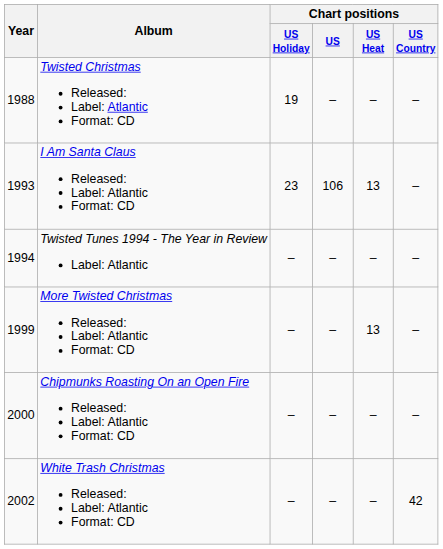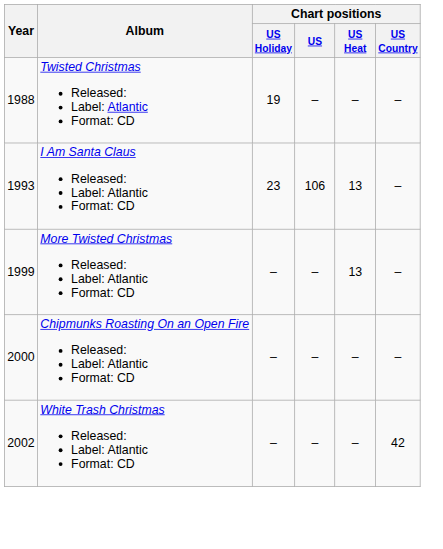 <table class="wikitable">
 <tr>
 <th rowspan="2">Year</th>
 <th rowspan="2">Album</th>
 <th colspan="4">Chart positions</th>
 </tr>
 <tr>
 <th width="45"><small><a href='#'>US Holiday</a></small></th>
 <th width="45"><small><a href='#'>US</a></small></th>
 <th width="45"><small><a href='#'>US Heat</a></small></th>
 <th width="45"><small><a href='#'>US Country</a></small></th>
 </tr>
 <tr>
 <td>1988</td>
 <td><em><a href='#'>Twisted Christmas</a></em><br><ul><li>Released:</li><li>Label: <a href='#'>Atlantic</a></li><li>Format: CD</li></ul></td>
 <td align="center">19</td>
 <td align="center">–</td>
 <td align="center">–</td>
 <td align="center">–</td>
 </tr>
 <tr>
 <td>1993</td>
 <td><em><a href='#'>I Am Santa Claus</a></em><br><ul><li>Released:</li><li>Label: Atlantic</li><li>Format: CD</li></ul></td>
 <td align="center">23</td>
 <td align="center">106</td>
 <td align="center">13</td>
 <td align="center">–</td>
 </tr>
 <tr>
-<td>1994</td>
-<td><em>Twisted Tunes 1994 - The Year in Review</em><br><ul><li>Label: Atlantic</li></ul></td>
-<td align="center">–</td>
-<td align="center">–</td>
-<td align="center">–</td>
-<td align="center">–</td>
-</tr>
-<tr>
 <td>1999</td>
 <td><em><a href='#'>More Twisted Christmas</a></em><br><ul><li>Released:</li><li>Label: Atlantic</li><li>Format: CD</li></ul></td>
 <td align="center">–</td>
 <td align="center">–</td>
 <td align="center">13</td>
 <td align="center">–</td>
 </tr>
 <tr>
 <td>2000</td>
 <td><em><a href='#'>Chipmunks Roasting On an Open Fire</a></em><br><ul><li>Released:</li><li>Label: Atlantic</li><li>Format: CD</li></ul></td>
 <td align="center">–</td>
 <td align="center">–</td>
 <td align="center">–</td>
 <td align="center">–</td>
 </tr>
 <tr>
 <td>2002</td>
 <td><em><a href='#'>White Trash Christmas</a></em><br><ul><li>Released:</li><li>Label: Atlantic</li><li>Format: CD</li></ul></td>
 <td align="center">–</td>
 <td align="center">–</td>
 <td align="center">–</td>
 <td align="center">42</td>
 </tr>
 </table>
